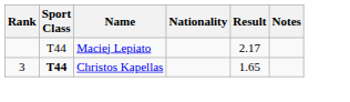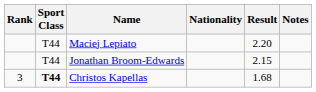 <table class="wikitable sortable" style="text-align:center">
 <tr>
 <th>Rank</th>
 <th>Sport<br>Class</th>
 <th>Name</th>
 <th>Nationality</th>
 <th>Result</th>
 <th>Notes</th>
 </tr>
 <tr>
 <td></td>
 <td>T44</td>
 <td align=left><a href='#'>Maciej Lepiato</a></td>
 <td align=left></td>
-<td>2.17</td>
+<td>2.20</td>
+<td></td>
+</tr>
+<tr>
+<td></td>
+<td>T44</td>
+<td align=left><a href='#'>Jonathan Broom-Edwards</a></td>
+<td align=left></td>
+<td>2.15</td>
 <td></td>
 </tr>
 <tr>
 <td>3</td>
 <td><strong>T44</strong></td>
 <td align=left><a href='#'>Christos Kapellas</a></td>
 <td align=left></td>
-<td>1.65</td>
+<td>1.68</td>
 <td></td>
 </tr>
 </table>
